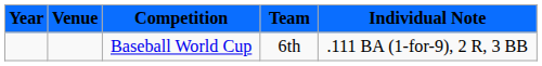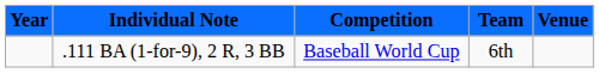 <table class="wikitable">
 <tr>
 <th style="background:#0A6EFF"><span>Year</span></th>
-<th style="background:#0A6EFF"><span>Venue</span></th>
+<th style="background:#0A6EFF"><span> Individual Note </span></th>
 <th style="background:#0A6EFF"><span>Competition</span></th>
 <th style="background:#0A6EFF"><span> Team </span></th>
-<th style="background:#0A6EFF"><span> Individual Note </span></th>
+<th style="background:#0A6EFF"><span>Venue</span></th>
 </tr>
 <tr>
 <td style="text-align:center">  </td>
-<td>  </td>
+<td style="text-align:center"> .111 BA (1-for-9), 2 R, 3 BB </td>
 <td> <a href='#'>Baseball World Cup</a> </td>
 <td style="text-align:center">6th</td>
-<td style="text-align:center"> .111 BA (1-for-9), 2 R, 3 BB </td>
+<td>  </td>
 </tr>
 </table>
